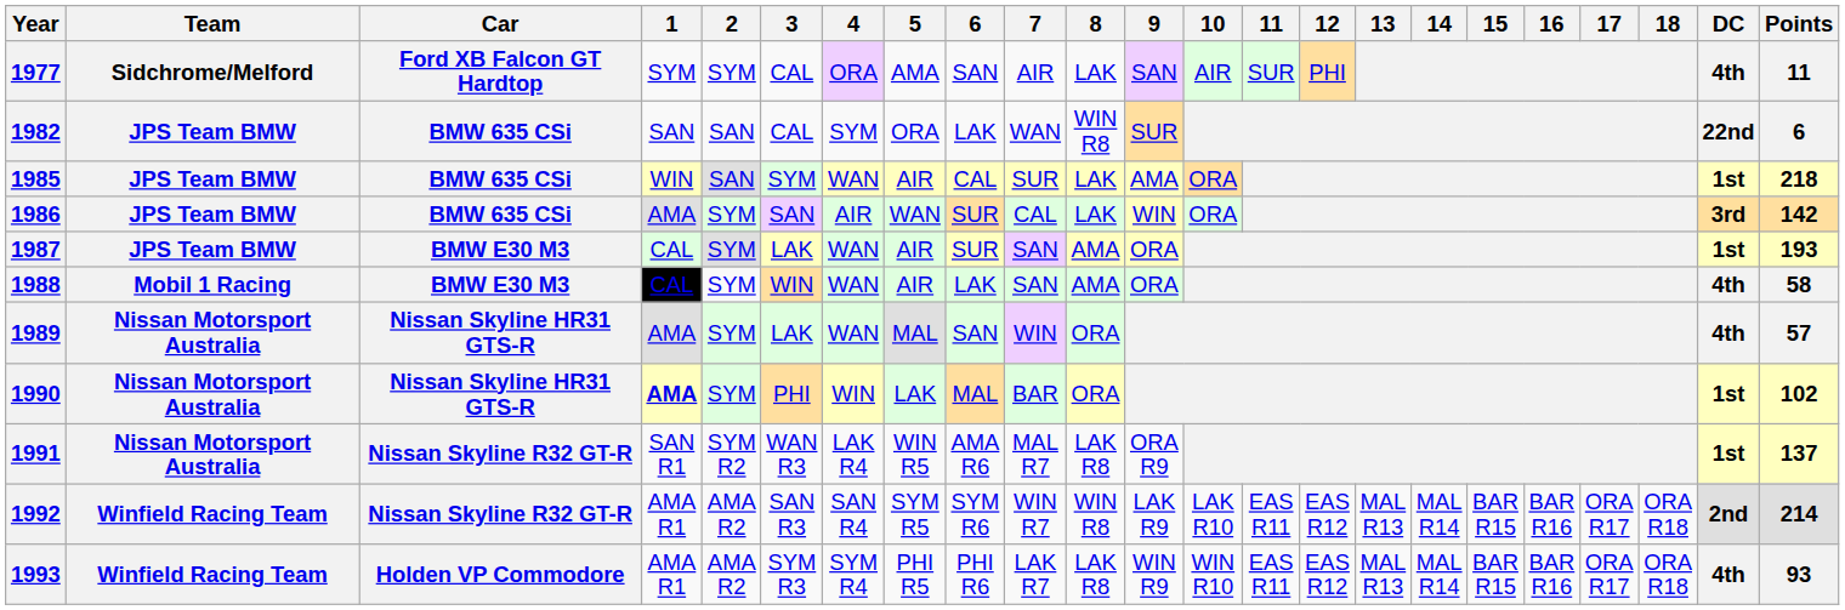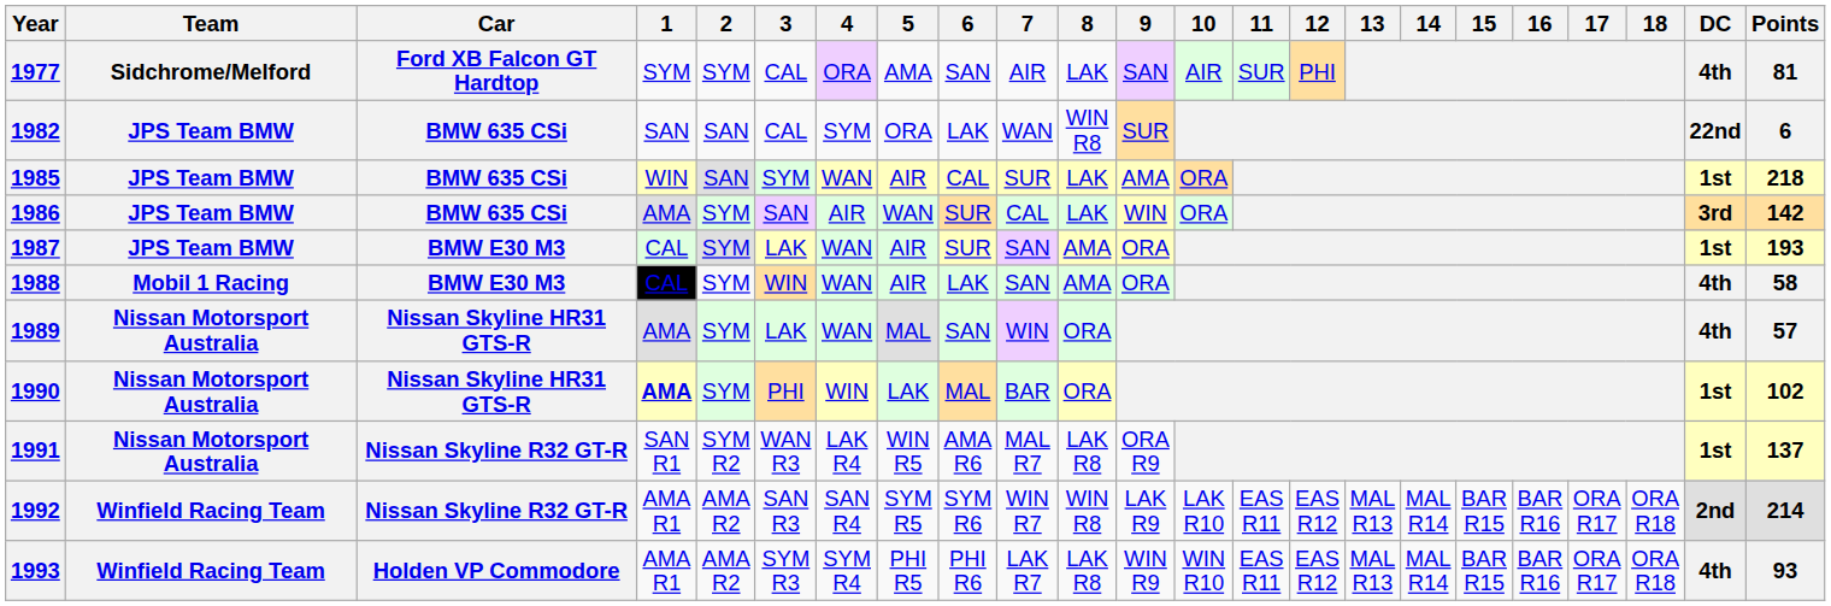 <table class="wikitable" style="text-align:center; font-size:95%">
 <tr>
 <th>Year</th>
 <th>Team</th>
 <th>Car</th>
 <th>1</th>
 <th>2</th>
 <th>3</th>
 <th>4</th>
 <th>5</th>
 <th>6</th>
 <th>7</th>
 <th>8</th>
 <th>9</th>
 <th>10</th>
 <th>11</th>
 <th>12</th>
 <th>13</th>
 <th>14</th>
 <th>15</th>
 <th>16</th>
 <th>17</th>
 <th>18</th>
 <th>DC</th>
 <th>Points</th>
 </tr>
 <tr>
 <th><a href='#'>1977</a></th>
 <th>Sidchrome/Melford</th>
 <th><a href='#'>Ford XB Falcon GT Hardtop</a></th>
 <td style="background:#;"><a href='#'>SYM</a><br></td>
 <td style="background:#;"><a href='#'>SYM</a><br></td>
 <td style="background:#;"><a href='#'>CAL</a><br></td>
 <td style="background:#efcfff;"><a href='#'>ORA</a><br></td>
 <td style="background:#;"><a href='#'>AMA</a><br></td>
 <td style="background:#;"><a href='#'>SAN</a><br></td>
 <td style="background:#;"><a href='#'>AIR</a><br></td>
 <td style="background:#;"><a href='#'>LAK</a><br></td>
 <td style="background:#efcfff;"><a href='#'>SAN</a><br></td>
 <td style="background:#dfffdf;"><a href='#'>AIR</a><br></td>
 <td style="background:#dfffdf;"><a href='#'>SUR</a><br></td>
 <td style="background:#ffdf9f;"><a href='#'>PHI</a><br></td>
 <th colspan=6></th>
 <th>4th</th>
-<th>11</th>
+<th>81</th>
 </tr>
 <tr>
 <th><a href='#'>1982</a></th>
 <th><a href='#'>JPS Team BMW</a></th>
 <th><a href='#'>BMW 635 CSi</a></th>
 <td style="background:#;"><a href='#'>SAN</a><br></td>
 <td style="background:#;"><a href='#'>SAN</a><br></td>
 <td style="background:#;"><a href='#'>CAL</a><br></td>
 <td style="background:#;"><a href='#'>SYM</a><br></td>
 <td style="background:#;"><a href='#'>ORA</a><br></td>
 <td style="background:#;"><a href='#'>LAK</a><br></td>
 <td style="background:#;"><a href='#'>WAN</a><br></td>
 <td style="background:#;"><a href='#'>WIN<br>R8</a><br></td>
 <td style="background:#ffdf9f;"><a href='#'>SUR</a><br></td>
 <th colspan=9></th>
 <th>22nd</th>
 <th>6</th>
 </tr>
 <tr>
 <th><a href='#'>1985</a></th>
 <th><a href='#'>JPS Team BMW</a></th>
 <th><a href='#'>BMW 635 CSi</a></th>
 <td style="background:#ffffbf;"><a href='#'>WIN</a><br></td>
 <td style="background:#dfdfdf;"><a href='#'>SAN</a><br></td>
 <td style="background:#dfffdf;"><a href='#'>SYM</a><br></td>
 <td style="background:#ffffbf;"><a href='#'>WAN</a><br></td>
 <td style="background:#ffffbf;"><a href='#'>AIR</a><br></td>
 <td style="background:#ffffbf;"><a href='#'>CAL</a><br></td>
 <td style="background:#ffffbf;"><a href='#'>SUR</a><br></td>
 <td style="background:#ffffbf;"><a href='#'>LAK</a><br></td>
 <td style="background:#ffffbf;"><a href='#'>AMA</a><br></td>
 <td style="background:#ffdf9f;"><a href='#'>ORA</a><br></td>
 <th colspan=8></th>
 <th style="background:#ffffbf;">1st</th>
 <th style="background:#ffffbf;">218</th>
 </tr>
 <tr>
 <th><a href='#'>1986</a></th>
 <th><a href='#'>JPS Team BMW</a></th>
 <th><a href='#'>BMW 635 CSi</a></th>
 <td style="background:#dfdfdf;"><a href='#'>AMA</a><br></td>
 <td style="background:#dfffdf;"><a href='#'>SYM</a><br></td>
 <td style="background:#efcfff;"><a href='#'>SAN</a><br></td>
 <td style="background:#dfffdf;"><a href='#'>AIR</a><br></td>
 <td style="background:#dfffdf;"><a href='#'>WAN</a><br></td>
 <td style="background:#ffdf9f;"><a href='#'>SUR</a><br></td>
 <td style="background:#dfffdf;"><a href='#'>CAL</a><br></td>
 <td style="background:#dfffdf;"><a href='#'>LAK</a><br></td>
 <td style="background:#ffffbf;"><a href='#'>WIN</a><br></td>
 <td style="background:#dfffdf;"><a href='#'>ORA</a><br></td>
 <th colspan=8></th>
 <th style="background:#ffdf9d;">3rd</th>
 <th style="background:#ffdf9f;">142</th>
 </tr>
 <tr>
 <th><a href='#'>1987</a></th>
 <th><a href='#'>JPS Team BMW</a></th>
 <th><a href='#'>BMW E30 M3</a></th>
 <td style="background:#dfffdf;"><a href='#'>CAL</a><br></td>
 <td style="background:#dfdfdf;"><a href='#'>SYM</a><br></td>
 <td style="background:#ffffbf;"><a href='#'>LAK</a><br></td>
 <td style="background:#dfffdf;"><a href='#'>WAN</a><br></td>
 <td style="background:#dfffdf;"><a href='#'>AIR</a><br></td>
 <td style="background:#ffffbf;"><a href='#'>SUR</a><br></td>
 <td style="background:#efcfff;"><a href='#'>SAN</a><br></td>
 <td style="background:#ffffbf;"><a href='#'>AMA</a><br></td>
 <td style="background:#ffffbf;"><a href='#'>ORA</a><br></td>
 <th colspan=9></th>
 <th style="background:#ffffbf;">1st</th>
 <th style="background:#ffffbf;">193</th>
 </tr>
 <tr>
 <th><a href='#'>1988</a></th>
 <th><a href='#'>Mobil 1 Racing</a></th>
 <th><a href='#'>BMW E30 M3</a></th>
 <td style="background:#000000; color:white;"><a href='#'><span>CAL<br></span></a></td>
 <td style="background:#;"><a href='#'>SYM</a><br></td>
 <td style="background:#ffdf9f;"><a href='#'>WIN</a><br></td>
 <td style="background:#dfffdf;"><a href='#'>WAN</a><br></td>
 <td style="background:#dfffdf;"><a href='#'>AIR</a><br></td>
 <td style="background:#dfffdf;"><a href='#'>LAK</a><br></td>
 <td style="background:#dfffdf;"><a href='#'>SAN</a><br></td>
 <td style="background:#dfffdf;"><a href='#'>AMA</a><br></td>
 <td style="background:#dfffdf;"><a href='#'>ORA</a><br></td>
 <th colspan=9></th>
 <th>4th</th>
 <th>58</th>
 </tr>
 <tr>
 <th><a href='#'>1989</a></th>
 <th><a href='#'>Nissan Motorsport Australia</a></th>
 <th><a href='#'>Nissan Skyline HR31 GTS-R</a></th>
 <td style="background:#dfdfdf;"><a href='#'>AMA</a><br></td>
 <td style="background:#dfffdf;"><a href='#'>SYM</a><br></td>
 <td style="background:#dfffdf;"><a href='#'>LAK</a><br></td>
 <td style="background:#dfffdf;"><a href='#'>WAN</a><br></td>
 <td style="background:#dfdfdf;"><a href='#'>MAL</a><br></td>
 <td style="background:#dfffdf;"><a href='#'>SAN</a><br></td>
 <td style="background:#efcfff;"><a href='#'>WIN</a><br></td>
 <td style="background:#dfffdf;"><a href='#'>ORA</a><br></td>
 <th colspan=10></th>
 <th>4th</th>
 <th>57</th>
 </tr>
 <tr>
 <th><a href='#'>1990</a></th>
 <th><a href='#'>Nissan Motorsport Australia</a></th>
 <th><a href='#'>Nissan Skyline HR31 GTS-R</a></th>
 <td style="background:#ffffbf;"><strong><a href='#'>AMA</a><br></strong></td>
 <td style="background:#dfffdf;"><a href='#'>SYM</a><br></td>
 <td style="background:#ffdf9f;"><a href='#'>PHI</a><br></td>
 <td style="background:#ffffbf;"><a href='#'>WIN</a><br></td>
 <td style="background:#dfffdf;"><a href='#'>LAK</a><br></td>
 <td style="background:#ffdf9f;"><a href='#'>MAL</a><br></td>
 <td style="background:#dfffdf;"><a href='#'>BAR</a><br></td>
 <td style="background:#ffffbf;"><a href='#'>ORA</a><br></td>
 <th colspan=10></th>
 <th style="background:#ffffbf;">1st</th>
 <th style="background:#ffffbf;">102</th>
 </tr>
 <tr>
 <th><a href='#'>1991</a></th>
 <th><a href='#'>Nissan Motorsport Australia</a></th>
 <th><a href='#'>Nissan Skyline R32 GT-R</a></th>
 <td style="background: #"><a href='#'>SAN<br>R1</a><br></td>
 <td style="background: #"><a href='#'>SYM<br>R2</a><br></td>
 <td style="background: #"><a href='#'>WAN<br>R3</a><br></td>
 <td style="background: #"><a href='#'>LAK<br>R4</a><br></td>
 <td style="background: #"><a href='#'>WIN<br>R5</a><br></td>
 <td style="background: #"><a href='#'>AMA<br>R6</a><br></td>
 <td style="background: #"><a href='#'>MAL<br>R7</a><br></td>
 <td style="background: #"><a href='#'>LAK<br>R8</a><br></td>
 <td style="background: #"><a href='#'>ORA<br>R9</a><br></td>
 <th colspan=9></th>
 <th style="background:#ffffbf;">1st</th>
 <th style="background:#ffffbf;">137</th>
 </tr>
 <tr>
 <th><a href='#'>1992</a></th>
 <th><a href='#'>Winfield Racing Team</a></th>
 <th><a href='#'>Nissan Skyline R32 GT-R</a></th>
 <td style="background:#;"><a href='#'>AMA<br>R1</a><br></td>
 <td style="background:#;"><a href='#'>AMA<br>R2</a><br></td>
 <td style="background:#;"><a href='#'>SAN<br>R3</a><br></td>
 <td style="background:#;"><a href='#'>SAN<br>R4</a><br></td>
 <td style="background:#;"><a href='#'>SYM<br>R5</a><br></td>
 <td style="background:#;"><a href='#'>SYM<br>R6</a><br></td>
 <td style="background:#;"><a href='#'>WIN<br>R7</a><br></td>
 <td style="background:#;"><a href='#'>WIN<br>R8</a><br></td>
 <td style="background:#;"><a href='#'>LAK<br>R9</a><br></td>
 <td style="background:#;"><a href='#'>LAK<br>R10</a><br></td>
 <td style="background:#;"><a href='#'>EAS<br>R11</a><br></td>
 <td style="background:#;"><a href='#'>EAS<br>R12</a><br></td>
 <td style="background:#;"><a href='#'>MAL<br>R13</a><br></td>
 <td style="background:#;"><a href='#'>MAL<br>R14</a><br></td>
 <td style="background:#;"><a href='#'>BAR<br>R15</a><br></td>
 <td style="background:#;"><a href='#'>BAR<br>R16</a><br></td>
 <td style="background:#;"><a href='#'>ORA<br>R17</a><br></td>
 <td style="background:#;"><a href='#'>ORA<br>R18</a><br></td>
 <th style="background:#dfdfdf;">2nd</th>
 <th style="background:#dfdfdf;">214</th>
 </tr>
 <tr>
 <th><a href='#'>1993</a></th>
 <th><a href='#'>Winfield Racing Team</a></th>
 <th><a href='#'>Holden VP Commodore</a></th>
 <td style="background:#;"><a href='#'>AMA<br>R1</a><br></td>
 <td style="background:#;"><a href='#'>AMA<br>R2</a><br></td>
 <td style="background:#;"><a href='#'>SYM<br>R3</a><br></td>
 <td style="background:#;"><a href='#'>SYM<br>R4</a><br></td>
 <td style="background:#;"><a href='#'>PHI<br>R5</a><br></td>
 <td style="background:#;"><a href='#'>PHI<br>R6</a><br></td>
 <td style="background:#;"><a href='#'>LAK<br>R7</a><br></td>
 <td style="background:#;"><a href='#'>LAK<br>R8</a><br></td>
 <td style="background:#;"><a href='#'>WIN<br>R9</a><br></td>
 <td style="background:#;"><a href='#'>WIN<br>R10</a><br></td>
 <td style="background:#;"><a href='#'>EAS<br>R11</a><br></td>
 <td style="background:#;"><a href='#'>EAS<br>R12</a><br></td>
 <td style="background:#;"><a href='#'>MAL<br>R13</a><br></td>
 <td style="background:#;"><a href='#'>MAL<br>R14</a><br></td>
 <td style="background:#;"><a href='#'>BAR<br>R15</a><br></td>
 <td style="background:#;"><a href='#'>BAR<br>R16</a><br></td>
 <td style="background:#;"><a href='#'>ORA<br>R17</a><br></td>
 <td style="background:#;"><a href='#'>ORA<br>R18</a><br></td>
 <th>4th</th>
 <th>93</th>
 </tr>
 </table>
